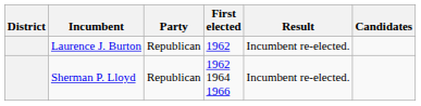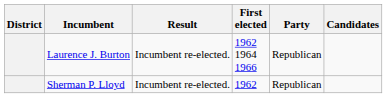 <table class=wikitable>
 <tr valign=bottom>
 <th>District</th>
 <th>Incumbent</th>
+<th>Result</th>
+<th>First<br>elected</th>
 <th>Party</th>
-<th>First<br>elected</th>
-<th>Result</th>
 <th>Candidates</th>
 </tr>
 <tr>
 <th></th>
 <td><a href='#'>Laurence J. Burton</a></td>
+<td>Incumbent re-elected.</td>
+<td><a href='#'>1962</a><br>1964 <br><a href='#'>1966</a></td>
 <td>Republican</td>
-<td><a href='#'>1962</a></td>
-<td>Incumbent re-elected.</td>
 <td nowrap></td>
 </tr>
 <tr>
 <th></th>
 <td><a href='#'>Sherman P. Lloyd</a></td>
+<td>Incumbent re-elected.</td>
+<td><a href='#'>1962</a></td>
 <td>Republican</td>
-<td><a href='#'>1962</a><br>1964 <br><a href='#'>1966</a></td>
-<td>Incumbent re-elected.</td>
 <td nowrap></td>
 </tr>
 </table>
